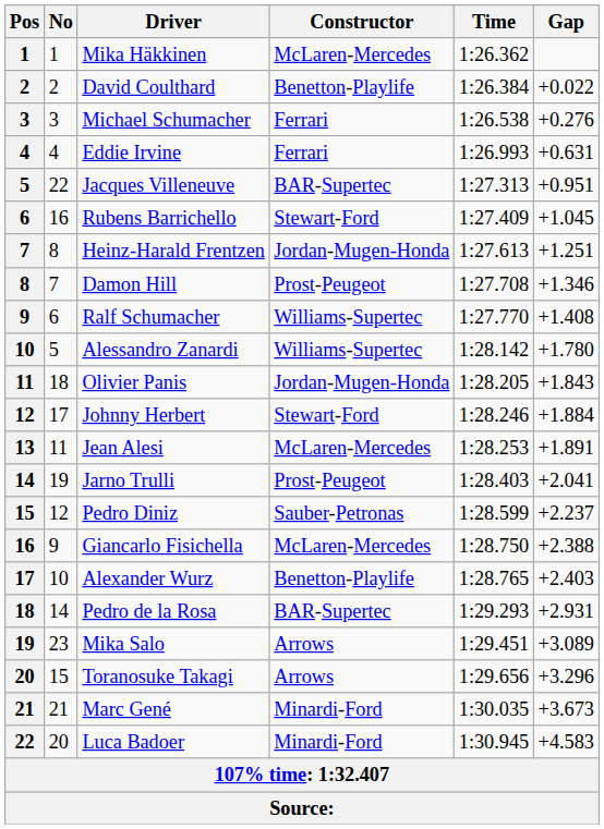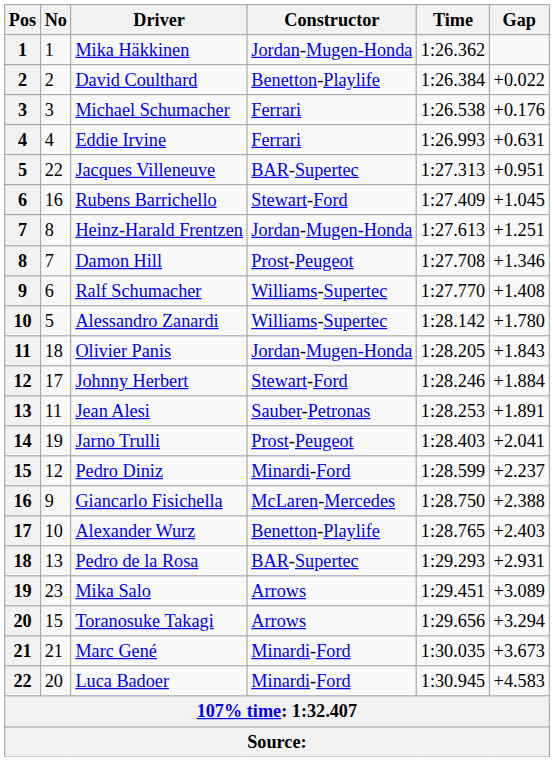 <table class="wikitable sortable" style="font-size: 95%;">
 <tr>
 <th>Pos</th>
 <th>No</th>
 <th>Driver</th>
 <th>Constructor</th>
 <th>Time</th>
 <th>Gap</th>
 </tr>
 <tr>
 <th>1</th>
 <td>1</td>
 <td data-sort-value="hak"> <a href='#'>Mika Häkkinen</a></td>
-<td><a href='#'>McLaren</a>-<a href='#'>Mercedes</a></td>
+<td><a href='#'>Jordan</a>-<a href='#'>Mugen-Honda</a></td>
 <td>1:26.362</td>
 <td> </td>
 </tr>
 <tr>
 <th>2</th>
 <td>2</td>
 <td data-sort-value="cou"> <a href='#'>David Coulthard</a></td>
 <td><a href='#'>Benetton</a>-<a href='#'>Playlife</a></td>
 <td>1:26.384</td>
 <td>+0.022</td>
 </tr>
 <tr>
 <th>3</th>
 <td>3</td>
 <td data-sort-value="scm"> <a href='#'>Michael Schumacher</a></td>
 <td><a href='#'>Ferrari</a></td>
 <td>1:26.538</td>
-<td>+0.276</td>
+<td>+0.176</td>
 </tr>
 <tr>
 <th>4</th>
 <td>4</td>
 <td data-sort-value="irv"> <a href='#'>Eddie Irvine</a></td>
 <td><a href='#'>Ferrari</a></td>
 <td>1:26.993</td>
 <td>+0.631</td>
 </tr>
 <tr>
 <th>5</th>
 <td>22</td>
 <td data-sort-value="vil"> <a href='#'>Jacques Villeneuve</a></td>
 <td><a href='#'>BAR</a>-<a href='#'>Supertec</a></td>
 <td>1:27.313</td>
 <td>+0.951</td>
 </tr>
 <tr>
 <th>6</th>
 <td>16</td>
 <td data-sort-value="bar"> <a href='#'>Rubens Barrichello</a></td>
 <td><a href='#'>Stewart</a>-<a href='#'>Ford</a></td>
 <td>1:27.409</td>
 <td>+1.045</td>
 </tr>
 <tr>
 <th>7</th>
 <td>8</td>
 <td data-sort-value="fre"> <a href='#'>Heinz-Harald Frentzen</a></td>
 <td><a href='#'>Jordan</a>-<a href='#'>Mugen-Honda</a></td>
 <td>1:27.613</td>
 <td>+1.251</td>
 </tr>
 <tr>
 <th>8</th>
 <td>7</td>
 <td data-sort-value="hil"> <a href='#'>Damon Hill</a></td>
 <td><a href='#'>Prost</a>-<a href='#'>Peugeot</a></td>
 <td>1:27.708</td>
 <td>+1.346</td>
 </tr>
 <tr>
 <th>9</th>
 <td>6</td>
 <td data-sort-value="scr"> <a href='#'>Ralf Schumacher</a></td>
 <td><a href='#'>Williams</a>-<a href='#'>Supertec</a></td>
 <td>1:27.770</td>
 <td>+1.408</td>
 </tr>
 <tr>
 <th>10</th>
 <td>5</td>
 <td data-sort-value="zan"> <a href='#'>Alessandro Zanardi</a></td>
 <td><a href='#'>Williams</a>-<a href='#'>Supertec</a></td>
 <td>1:28.142</td>
 <td>+1.780</td>
 </tr>
 <tr>
 <th>11</th>
 <td>18</td>
 <td data-sort-value="pan"> <a href='#'>Olivier Panis</a></td>
 <td><a href='#'>Jordan</a>-<a href='#'>Mugen-Honda</a></td>
 <td>1:28.205</td>
 <td>+1.843</td>
 </tr>
 <tr>
 <th>12</th>
 <td>17</td>
 <td data-sort-value="her"> <a href='#'>Johnny Herbert</a></td>
 <td><a href='#'>Stewart</a>-<a href='#'>Ford</a></td>
 <td>1:28.246</td>
 <td>+1.884</td>
 </tr>
 <tr>
 <th>13</th>
 <td>11</td>
 <td data-sort-value="ale"> <a href='#'>Jean Alesi</a></td>
-<td><a href='#'>McLaren</a>-<a href='#'>Mercedes</a></td>
+<td><a href='#'>Sauber</a>-<a href='#'>Petronas</a></td>
 <td>1:28.253</td>
 <td>+1.891</td>
 </tr>
 <tr>
 <th>14</th>
 <td>19</td>
 <td data-sort-value="tru"> <a href='#'>Jarno Trulli</a></td>
 <td><a href='#'>Prost</a>-<a href='#'>Peugeot</a></td>
 <td>1:28.403</td>
 <td>+2.041</td>
 </tr>
 <tr>
 <th>15</th>
 <td>12</td>
 <td data-sort-value="din"> <a href='#'>Pedro Diniz</a></td>
-<td><a href='#'>Sauber</a>-<a href='#'>Petronas</a></td>
+<td><a href='#'>Minardi</a>-<a href='#'>Ford</a></td>
 <td>1:28.599</td>
 <td>+2.237</td>
 </tr>
 <tr>
 <th>16</th>
 <td>9</td>
 <td data-sort-value="fis"> <a href='#'>Giancarlo Fisichella</a></td>
 <td><a href='#'>McLaren</a>-<a href='#'>Mercedes</a></td>
 <td>1:28.750</td>
 <td>+2.388</td>
 </tr>
 <tr>
 <th>17</th>
 <td>10</td>
 <td data-sort-value="wur"> <a href='#'>Alexander Wurz</a></td>
 <td><a href='#'>Benetton</a>-<a href='#'>Playlife</a></td>
 <td>1:28.765</td>
 <td>+2.403</td>
 </tr>
 <tr>
 <th>18</th>
-<td>14</td>
+<td>13</td>
 <td data-sort-value="de l"> <a href='#'>Pedro de la Rosa</a></td>
 <td><a href='#'>BAR</a>-<a href='#'>Supertec</a></td>
 <td>1:29.293</td>
 <td>+2.931</td>
 </tr>
 <tr>
 <th>19</th>
 <td>23</td>
 <td data-sort-value="sal"> <a href='#'>Mika Salo</a></td>
 <td><a href='#'>Arrows</a></td>
 <td>1:29.451</td>
 <td>+3.089</td>
 </tr>
 <tr>
 <th>20</th>
 <td>15</td>
 <td data-sort-value="tak"> <a href='#'>Toranosuke Takagi</a></td>
 <td><a href='#'>Arrows</a></td>
 <td>1:29.656</td>
-<td>+3.296</td>
+<td>+3.294</td>
 </tr>
 <tr>
 <th>21</th>
 <td>21</td>
 <td data-sort-value="gen"> <a href='#'>Marc Gené</a></td>
 <td><a href='#'>Minardi</a>-<a href='#'>Ford</a></td>
 <td>1:30.035</td>
 <td>+3.673</td>
 </tr>
 <tr>
 <th>22</th>
 <td>20</td>
 <td data-sort-value="bad"> <a href='#'>Luca Badoer</a></td>
 <td><a href='#'>Minardi</a>-<a href='#'>Ford</a></td>
 <td>1:30.945</td>
 <td>+4.583</td>
 </tr>
 <tr>
 <th colspan="6"><a href='#'>107% time</a>: 1:32.407</th>
 </tr>
 <tr>
 <th colspan="7">Source: </th>
 </tr>
 </table>
